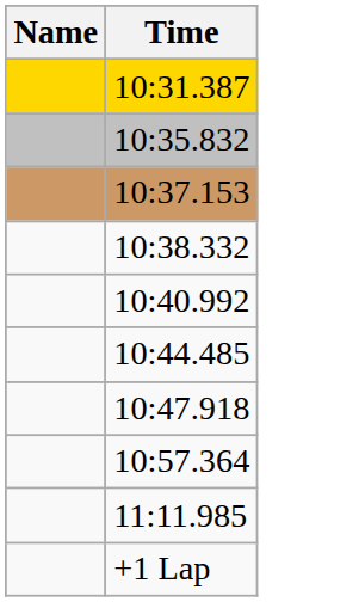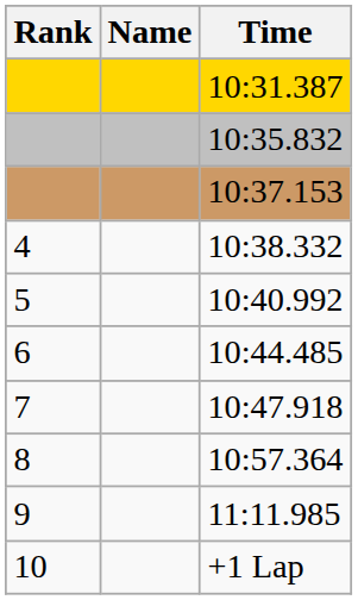 <table class="wikitable">
 <tr>
+<th>Rank</th>
 <th>Name</th>
 <th>Time</th>
 </tr>
 <tr style="background:gold;">
 <td></td>
+<td></td>
 <td>10:31.387</td>
 </tr>
 <tr style="background:silver;">
+<td></td>
 <td></td>
 <td>10:35.832</td>
 </tr>
 <tr style="background:#cc9966;">
 <td></td>
+<td></td>
 <td>10:37.153</td>
 </tr>
 <tr>
+<td>4</td>
 <td></td>
 <td>10:38.332</td>
 </tr>
 <tr>
+<td>5</td>
 <td></td>
 <td>10:40.992</td>
 </tr>
 <tr>
+<td>6</td>
 <td></td>
 <td>10:44.485</td>
 </tr>
 <tr>
+<td>7</td>
 <td></td>
 <td>10:47.918</td>
 </tr>
 <tr>
+<td>8</td>
 <td></td>
 <td>10:57.364</td>
 </tr>
 <tr>
+<td>9</td>
 <td></td>
 <td>11:11.985</td>
 </tr>
 <tr>
+<td>10</td>
 <td></td>
 <td>+1 Lap</td>
 </tr>
 </table>
